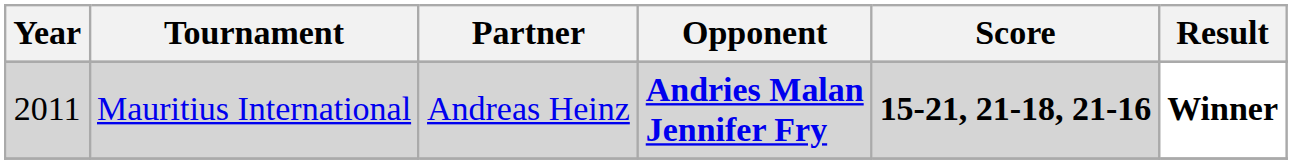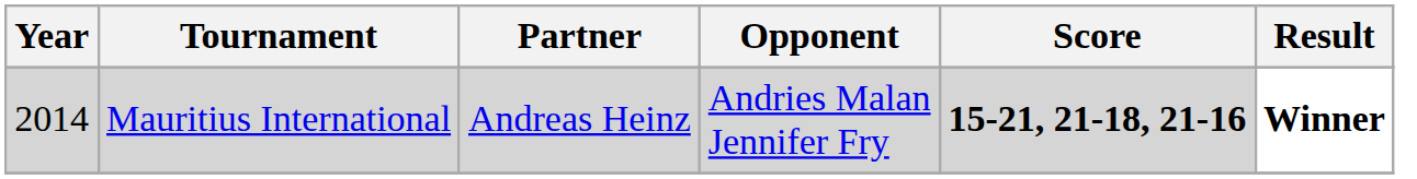 <table class="sortable wikitable" style="font-size: 90%;">
 <tr>
 <th>Year</th>
 <th>Tournament</th>
 <th>Partner</th>
 <th>Opponent</th>
 <th>Score</th>
 <th>Result</th>
 </tr>
 <tr>
 </tr>
 <tr style="background:#D5D5D5">
-<td align="center">2011</td>
+<td align="center">2014</td>
 <td align="left"><a href='#'>Mauritius International</a></td>
 <td align="left"> <a href='#'>Andreas Heinz</a></td>
-<td align="left"><strong> <a href='#'>Andries Malan</a> <br>  <a href='#'>Jennifer Fry</a></strong></td>
+<td align="left"> <a href='#'>Andries Malan</a> <br>  <a href='#'>Jennifer Fry</a></td>
 <td align="left"><strong>15-21, 21-18, 21-16</strong></td>
 <td style="text-align:left; background:white"> <strong>Winner</strong></td>
 </tr>
 <tr>
 </tr>
 </table>
